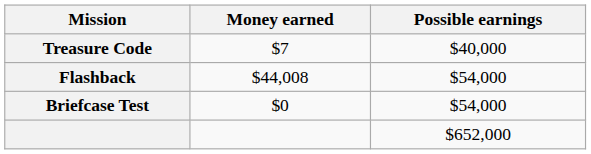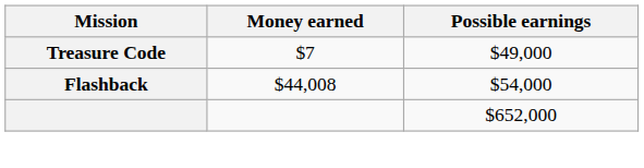 <table class="wikitable plainrowheaders floatright" style="font-size: 95%; margin: 10px; text-align: center;" align="right" width="40%">
 <tr>
 <th scope="col">Mission</th>
 <th scope="col">Money earned</th>
 <th scope="col">Possible earnings</th>
 </tr>
 <tr>
 <th scope="row">Treasure Code</th>
 <td>$7</td>
-<td>$40,000</td>
+<td>$49,000</td>
 </tr>
 <tr>
 <th scope="row">Flashback</th>
 <td>$44,008</td>
-<td>$54,000</td>
-</tr>
-<tr>
-<th scope="row">Briefcase Test</th>
-<td>$0</td>
 <td>$54,000</td>
 </tr>
 <tr>
 <th scope="row"><strong></strong></th>
 <td><strong></strong></td>
 <td>$652,000</td>
 </tr>
 </table>
